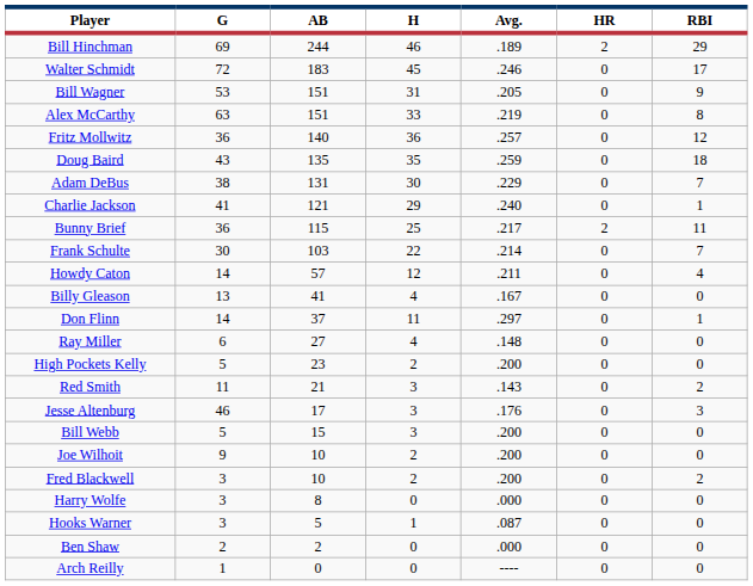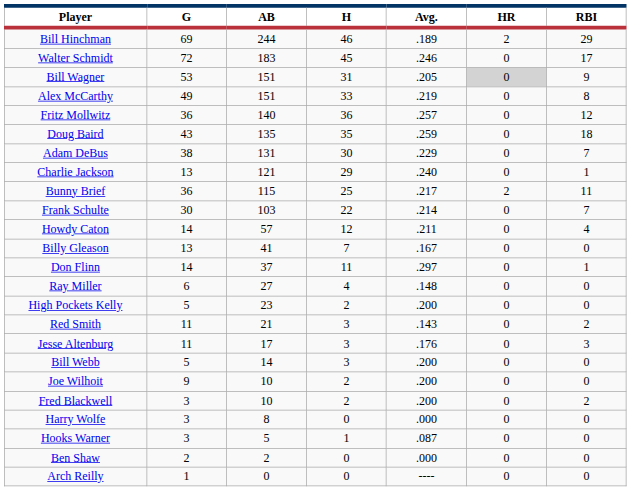 <table class="wikitable sortable">
 <tr>
 <th style="background:#FFFFFF; border-top:#023465 5px solid; border-bottom:#ba313c 5px solid;" width="16%">Player</th>
 <th style="background:#FFFFFF; border-top:#023465 5px solid; border-bottom:#ba313c 5px solid;" width="9%">G</th>
 <th style="background:#FFFFFF; border-top:#023465 5px solid; border-bottom:#ba313c 5px solid;" width="9%">AB</th>
 <th style="background:#FFFFFF; border-top:#023465 5px solid; border-bottom:#ba313c 5px solid;" width="9%">H</th>
 <th style="background:#FFFFFF; border-top:#023465 5px solid; border-bottom:#ba313c 5px solid;" width="9%">Avg.</th>
 <th style="background:#FFFFFF; border-top:#023465 5px solid; border-bottom:#ba313c 5px solid;" width="9%">HR</th>
 <th style="background:#FFFFFF; border-top:#023465 5px solid; border-bottom:#ba313c 5px solid;" width="9%">RBI</th>
 </tr>
 <tr align="center">
 <td><a href='#'>Bill Hinchman</a></td>
 <td>69</td>
 <td>244</td>
 <td>46</td>
 <td>.189</td>
 <td>2</td>
 <td>29</td>
 </tr>
 <tr align="center">
 <td><a href='#'>Walter Schmidt</a></td>
 <td>72</td>
 <td>183</td>
 <td>45</td>
 <td>.246</td>
 <td>0</td>
 <td>17</td>
 </tr>
 <tr align="center">
 <td><a href='#'>Bill Wagner</a></td>
 <td>53</td>
 <td>151</td>
 <td>31</td>
 <td>.205</td>
-<td>0</td>
+<td style="background: lightgrey;">0</td>
 <td>9</td>
 </tr>
 <tr align="center">
 <td><a href='#'>Alex McCarthy</a></td>
-<td>63</td>
+<td>49</td>
 <td>151</td>
 <td>33</td>
 <td>.219</td>
 <td>0</td>
 <td>8</td>
 </tr>
 <tr align="center">
 <td><a href='#'>Fritz Mollwitz</a></td>
 <td>36</td>
 <td>140</td>
 <td>36</td>
 <td>.257</td>
 <td>0</td>
 <td>12</td>
 </tr>
 <tr align="center">
 <td><a href='#'>Doug Baird</a></td>
 <td>43</td>
 <td>135</td>
 <td>35</td>
 <td>.259</td>
 <td>0</td>
 <td>18</td>
 </tr>
 <tr align="center">
 <td><a href='#'>Adam DeBus</a></td>
 <td>38</td>
 <td>131</td>
 <td>30</td>
 <td>.229</td>
 <td>0</td>
 <td>7</td>
 </tr>
 <tr align="center">
 <td><a href='#'>Charlie Jackson</a></td>
-<td>41</td>
+<td>13</td>
 <td>121</td>
 <td>29</td>
 <td>.240</td>
 <td>0</td>
 <td>1</td>
 </tr>
 <tr align="center">
 <td><a href='#'>Bunny Brief</a></td>
 <td>36</td>
 <td>115</td>
 <td>25</td>
 <td>.217</td>
 <td>2</td>
 <td>11</td>
 </tr>
 <tr align="center">
 <td><a href='#'>Frank Schulte</a></td>
 <td>30</td>
 <td>103</td>
 <td>22</td>
 <td>.214</td>
 <td>0</td>
 <td>7</td>
 </tr>
 <tr align="center">
 <td><a href='#'>Howdy Caton</a></td>
 <td>14</td>
 <td>57</td>
 <td>12</td>
 <td>.211</td>
 <td>0</td>
 <td>4</td>
 </tr>
 <tr align="center">
 <td><a href='#'>Billy Gleason</a></td>
 <td>13</td>
 <td>41</td>
-<td>4</td>
+<td>7</td>
 <td>.167</td>
 <td>0</td>
 <td>0</td>
 </tr>
 <tr align="center">
 <td><a href='#'>Don Flinn</a></td>
 <td>14</td>
 <td>37</td>
 <td>11</td>
 <td>.297</td>
 <td>0</td>
 <td>1</td>
 </tr>
 <tr align="center">
 <td><a href='#'>Ray Miller</a></td>
 <td>6</td>
 <td>27</td>
 <td>4</td>
 <td>.148</td>
 <td>0</td>
 <td>0</td>
 </tr>
 <tr align="center">
 <td><a href='#'>High Pockets Kelly</a></td>
 <td>5</td>
 <td>23</td>
 <td>2</td>
 <td>.200</td>
 <td>0</td>
 <td>0</td>
 </tr>
 <tr align="center">
 <td><a href='#'>Red Smith</a></td>
 <td>11</td>
 <td>21</td>
 <td>3</td>
 <td>.143</td>
 <td>0</td>
 <td>2</td>
 </tr>
 <tr align="center">
 <td><a href='#'>Jesse Altenburg</a></td>
-<td>46</td>
+<td>11</td>
 <td>17</td>
 <td>3</td>
 <td>.176</td>
 <td>0</td>
 <td>3</td>
 </tr>
 <tr align="center">
 <td><a href='#'>Bill Webb</a></td>
 <td>5</td>
-<td>15</td>
+<td>14</td>
 <td>3</td>
 <td>.200</td>
 <td>0</td>
 <td>0</td>
 </tr>
 <tr align="center">
 <td><a href='#'>Joe Wilhoit</a></td>
 <td>9</td>
 <td>10</td>
 <td>2</td>
 <td>.200</td>
 <td>0</td>
 <td>0</td>
 </tr>
 <tr align="center">
 <td><a href='#'>Fred Blackwell</a></td>
 <td>3</td>
 <td>10</td>
 <td>2</td>
 <td>.200</td>
 <td>0</td>
 <td>2</td>
 </tr>
 <tr align="center">
 <td><a href='#'>Harry Wolfe</a></td>
 <td>3</td>
 <td>8</td>
 <td>0</td>
 <td>.000</td>
 <td>0</td>
 <td>0</td>
 </tr>
 <tr align="center">
 <td><a href='#'>Hooks Warner</a></td>
 <td>3</td>
 <td>5</td>
 <td>1</td>
 <td>.087</td>
 <td>0</td>
 <td>0</td>
 </tr>
 <tr align="center">
 <td><a href='#'>Ben Shaw</a></td>
 <td>2</td>
 <td>2</td>
 <td>0</td>
 <td>.000</td>
 <td>0</td>
 <td>0</td>
 </tr>
 <tr align="center">
 <td><a href='#'>Arch Reilly</a></td>
 <td>1</td>
 <td>0</td>
 <td>0</td>
 <td>----</td>
 <td>0</td>
 <td>0</td>
 </tr>
 </table>
